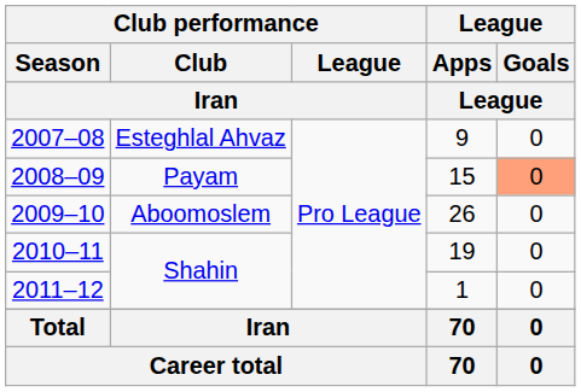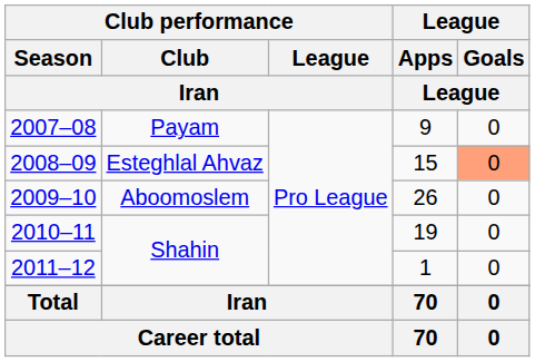 <table class="wikitable" style="text-align:center;">
 <tr>
 <th colspan=3>Club performance</th>
 <th colspan=2>League</th>
 </tr>
 <tr>
 <th>Season</th>
 <th>Club</th>
 <th>League</th>
 <th>Apps</th>
 <th>Goals</th>
 </tr>
 <tr>
 <th colspan=3>Iran</th>
 <th colspan=2>League</th>
 </tr>
 <tr>
 <td><a href='#'>2007–08</a></td>
-<td rowspan="1"><a href='#'>Esteghlal Ahvaz</a></td>
+<td rowspan="1"><a href='#'>Payam</a></td>
 <td rowspan="5"><a href='#'>Pro League</a></td>
 <td>9</td>
 <td>0</td>
 </tr>
 <tr>
 <td><a href='#'>2008–09</a></td>
-<td rowspan="1"><a href='#'>Payam</a></td>
+<td rowspan="1"><a href='#'>Esteghlal Ahvaz</a></td>
 <td>15</td>
 <td style="background: lightsalmon;">0</td>
 </tr>
 <tr>
 <td><a href='#'>2009–10</a></td>
 <td rowspan="1"><a href='#'>Aboomoslem</a></td>
 <td>26</td>
 <td>0</td>
 </tr>
 <tr>
 <td><a href='#'>2010–11</a></td>
 <td rowspan="2"><a href='#'>Shahin</a></td>
 <td>19</td>
 <td>0</td>
 </tr>
 <tr>
 <td><a href='#'>2011–12</a></td>
 <td>1</td>
 <td>0</td>
 </tr>
 <tr>
 </tr>
 <tr>
 <th rowspan=1>Total</th>
 <th colspan=2>Iran</th>
 <th>70</th>
 <th>0</th>
 </tr>
 <tr>
 <th colspan=3>Career total</th>
 <th>70</th>
 <th>0</th>
 </tr>
 </table>
